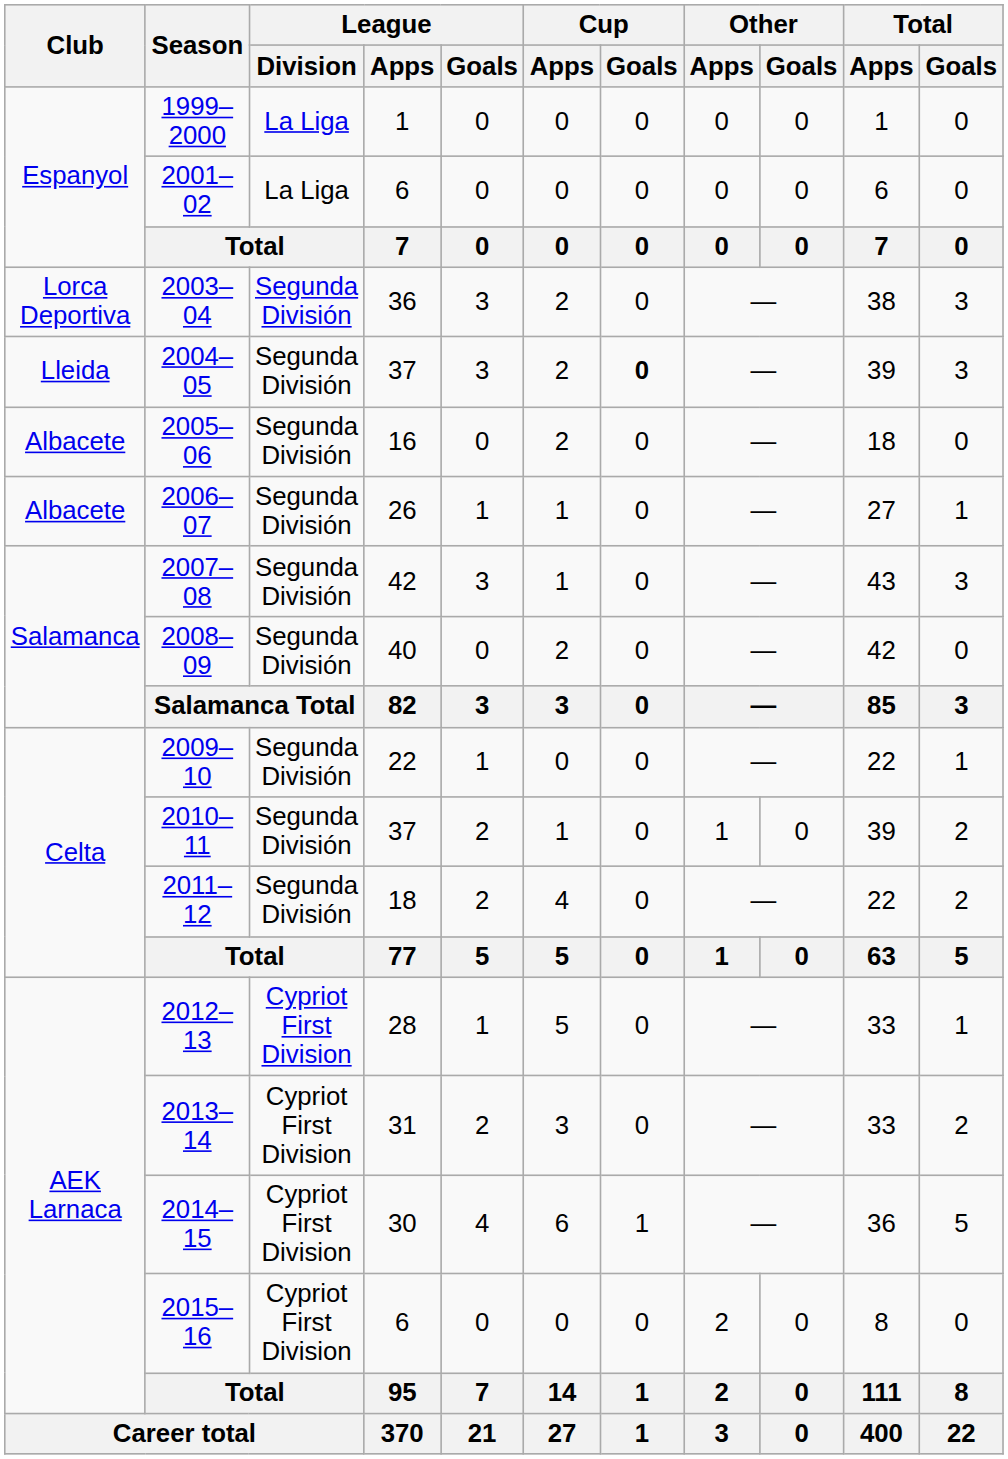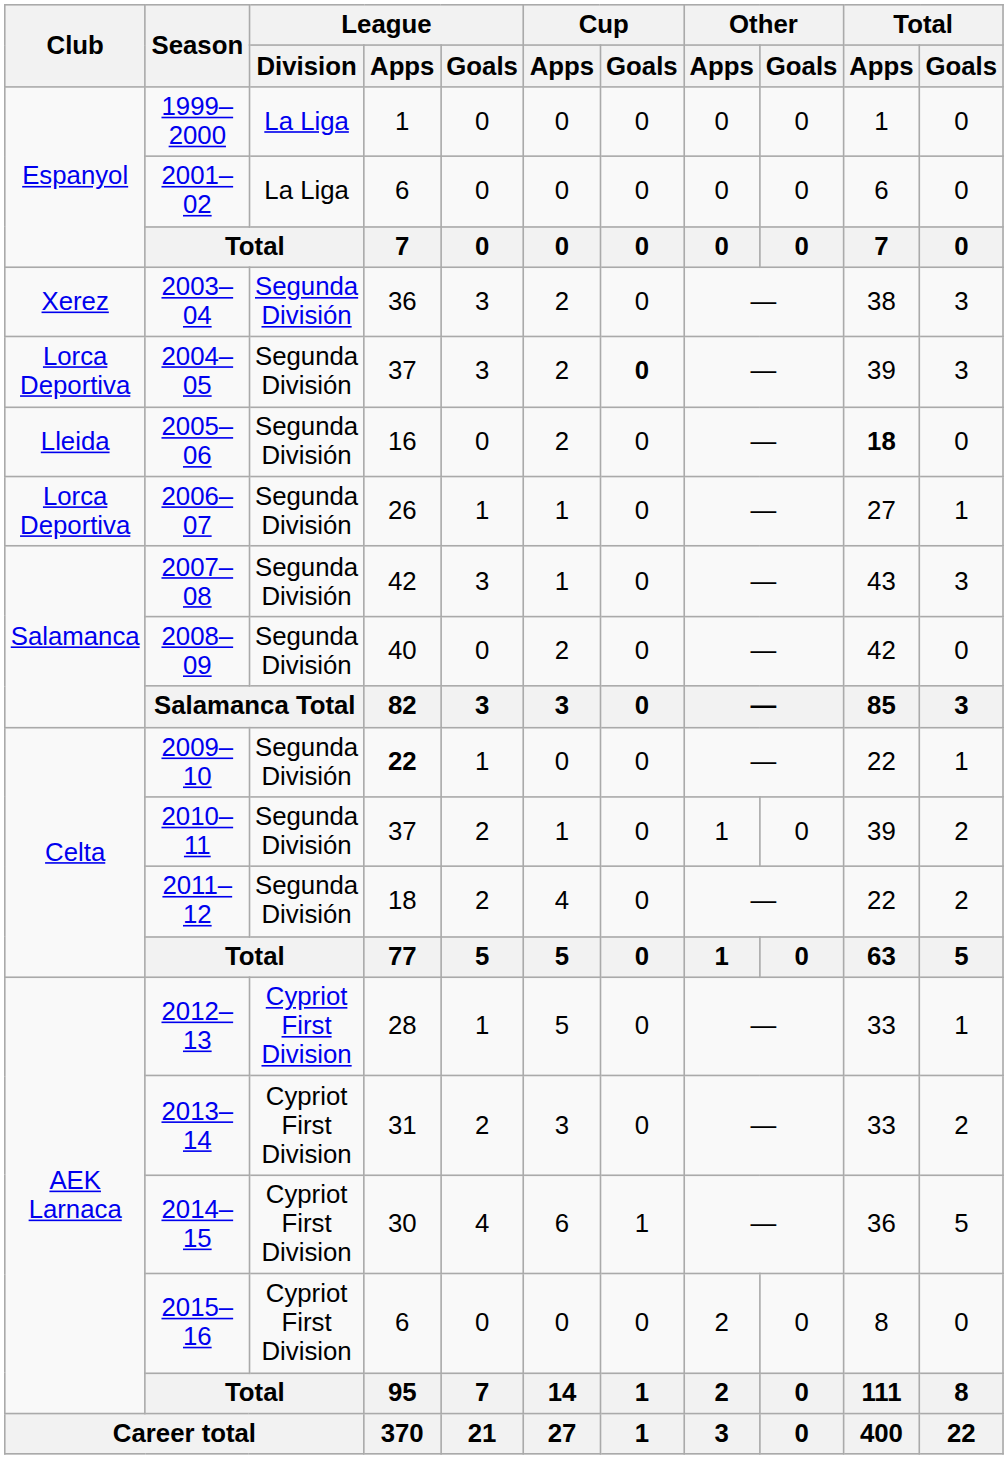 <table class="wikitable" style="text-align:center">
 <tr>
 <th rowspan="2">Club</th>
 <th rowspan="2">Season</th>
 <th colspan="3">League</th>
 <th colspan="2">Cup</th>
 <th colspan="2">Other</th>
 <th colspan="2">Total</th>
 </tr>
 <tr>
 <th>Division</th>
 <th>Apps</th>
 <th>Goals</th>
 <th>Apps</th>
 <th>Goals</th>
 <th>Apps</th>
 <th>Goals</th>
 <th>Apps</th>
 <th>Goals</th>
 </tr>
 <tr>
 <td rowspan="3"><a href='#'>Espanyol</a></td>
 <td><a href='#'>1999–2000</a></td>
 <td><a href='#'>La Liga</a></td>
 <td>1</td>
 <td>0</td>
 <td>0</td>
 <td>0</td>
 <td>0</td>
 <td>0</td>
 <td>1</td>
 <td>0</td>
 </tr>
 <tr>
 <td><a href='#'>2001–02</a></td>
 <td>La Liga</td>
 <td>6</td>
 <td>0</td>
 <td>0</td>
 <td>0</td>
 <td>0</td>
 <td>0</td>
 <td>6</td>
 <td>0</td>
 </tr>
 <tr>
 <th colspan="2">Total</th>
 <th>7</th>
 <th>0</th>
 <th>0</th>
 <th>0</th>
 <th>0</th>
 <th>0</th>
 <th>7</th>
 <th>0</th>
 </tr>
 <tr>
-<td><a href='#'>Lorca Deportiva</a></td>
+<td><a href='#'>Xerez</a></td>
 <td><a href='#'>2003–04</a></td>
 <td><a href='#'>Segunda División</a></td>
 <td>36</td>
 <td>3</td>
 <td>2</td>
 <td>0</td>
 <td colspan="2">—</td>
 <td>38</td>
 <td>3</td>
 </tr>
 <tr>
-<td><a href='#'>Lleida</a></td>
+<td><a href='#'>Lorca Deportiva</a></td>
 <td><a href='#'>2004–05</a></td>
 <td>Segunda División</td>
 <td>37</td>
 <td>3</td>
 <td>2</td>
 <td><strong>0</strong></td>
 <td colspan="2">—</td>
 <td>39</td>
 <td>3</td>
 </tr>
 <tr>
-<td><a href='#'>Albacete</a></td>
+<td><a href='#'>Lleida</a></td>
 <td><a href='#'>2005–06</a></td>
 <td>Segunda División</td>
 <td>16</td>
 <td>0</td>
 <td>2</td>
 <td>0</td>
 <td colspan="2">—</td>
-<td>18</td>
+<td><strong>18</strong></td>
 <td>0</td>
 </tr>
 <tr>
-<td><a href='#'>Albacete</a></td>
+<td><a href='#'>Lorca Deportiva</a></td>
 <td><a href='#'>2006–07</a></td>
 <td>Segunda División</td>
 <td>26</td>
 <td>1</td>
 <td>1</td>
 <td>0</td>
 <td colspan="2">—</td>
 <td>27</td>
 <td>1</td>
 </tr>
 <tr>
 <td rowspan="3"><a href='#'>Salamanca</a></td>
 <td><a href='#'>2007–08</a></td>
 <td>Segunda División</td>
 <td>42</td>
 <td>3</td>
 <td>1</td>
 <td>0</td>
 <td colspan="2">—</td>
 <td>43</td>
 <td>3</td>
 </tr>
 <tr>
 <td><a href='#'>2008–09</a></td>
 <td>Segunda División</td>
 <td>40</td>
 <td>0</td>
 <td>2</td>
 <td>0</td>
 <td colspan="2">—</td>
 <td>42</td>
 <td>0</td>
 </tr>
 <tr>
 <th colspan="2">Salamanca Total</th>
 <th>82</th>
 <th>3</th>
 <th>3</th>
 <th>0</th>
 <th colspan="2">—</th>
 <th>85</th>
 <th>3</th>
 </tr>
 <tr>
 <td rowspan="4"><a href='#'>Celta</a></td>
 <td><a href='#'>2009–10</a></td>
 <td>Segunda División</td>
-<td>22</td>
+<td><strong>22</strong></td>
 <td>1</td>
 <td>0</td>
 <td>0</td>
 <td colspan="2">—</td>
 <td>22</td>
 <td>1</td>
 </tr>
 <tr>
 <td><a href='#'>2010–11</a></td>
 <td>Segunda División</td>
 <td>37</td>
 <td>2</td>
 <td>1</td>
 <td>0</td>
 <td>1</td>
 <td>0</td>
 <td>39</td>
 <td>2</td>
 </tr>
 <tr>
 <td><a href='#'>2011–12</a></td>
 <td>Segunda División</td>
 <td>18</td>
 <td>2</td>
 <td>4</td>
 <td>0</td>
 <td colspan="2">—</td>
 <td>22</td>
 <td>2</td>
 </tr>
 <tr>
 <th colspan="2">Total</th>
 <th>77</th>
 <th>5</th>
 <th>5</th>
 <th>0</th>
 <th>1</th>
 <th>0</th>
 <th>63</th>
 <th>5</th>
 </tr>
 <tr>
 <td rowspan="5"><a href='#'>AEK Larnaca</a></td>
 <td><a href='#'>2012–13</a></td>
 <td><a href='#'>Cypriot First Division</a></td>
 <td>28</td>
 <td>1</td>
 <td>5</td>
 <td>0</td>
 <td colspan="2">—</td>
 <td>33</td>
 <td>1</td>
 </tr>
 <tr>
 <td><a href='#'>2013–14</a></td>
 <td>Cypriot First Division</td>
 <td>31</td>
 <td>2</td>
 <td>3</td>
 <td>0</td>
 <td colspan="2">—</td>
 <td>33</td>
 <td>2</td>
 </tr>
 <tr>
 <td><a href='#'>2014–15</a></td>
 <td>Cypriot First Division</td>
 <td>30</td>
 <td>4</td>
 <td>6</td>
 <td>1</td>
 <td colspan="2">—</td>
 <td>36</td>
 <td>5</td>
 </tr>
 <tr>
 <td><a href='#'>2015–16</a></td>
 <td>Cypriot First Division</td>
 <td>6</td>
 <td>0</td>
 <td>0</td>
 <td>0</td>
 <td>2</td>
 <td>0</td>
 <td>8</td>
 <td>0</td>
 </tr>
 <tr>
 <th colspan="2">Total</th>
 <th>95</th>
 <th>7</th>
 <th>14</th>
 <th>1</th>
 <th>2</th>
 <th>0</th>
 <th>111</th>
 <th>8</th>
 </tr>
 <tr>
 <th colspan="3">Career total</th>
 <th>370</th>
 <th>21</th>
 <th>27</th>
 <th>1</th>
 <th>3</th>
 <th>0</th>
 <th>400</th>
 <th>22</th>
 </tr>
 </table>
